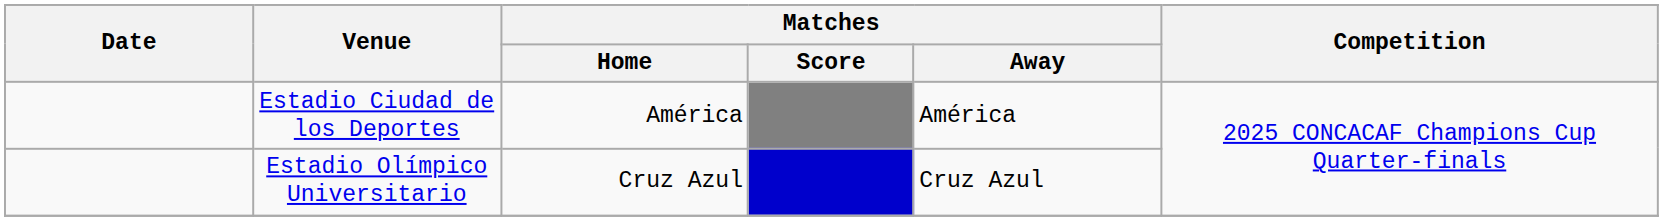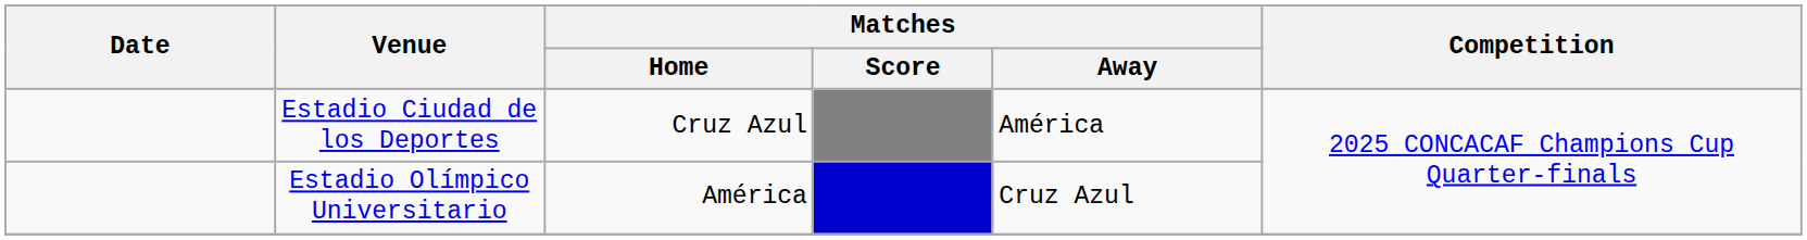 <table class="wikitable" style="font-size:90%;width:95%;text-align:center">
 <tr>
 <th rowspan="2" width="15%">Date</th>
 <th rowspan="2" width="15%">Venue</th>
 <th colspan="3" width="40%">Matches</th>
 <th rowspan="2" width="30%">Competition</th>
 </tr>
 <tr>
 <th width="15%">Home</th>
 <th width="10%">Score</th>
 <th width="15%">Away</th>
 </tr>
 <tr>
 <td></td>
 <td><a href='#'>Estadio Ciudad de los Deportes</a></td>
-<td align="right">América</td>
+<td align="right">Cruz Azul</td>
 <td bgcolor=808080></td>
 <td align="left">América</td>
 <td rowspan=2><a href='#'>2025 CONCACAF Champions Cup Quarter-finals</a></td>
 </tr>
 <tr>
 <td></td>
 <td><a href='#'>Estadio Olímpico Universitario</a></td>
-<td align="right">Cruz Azul</td>
+<td align="right">América</td>
 <td bgcolor=0000CC></td>
 <td align="left">Cruz Azul</td>
 </tr>
 <tr>
 </tr>
 </table>
